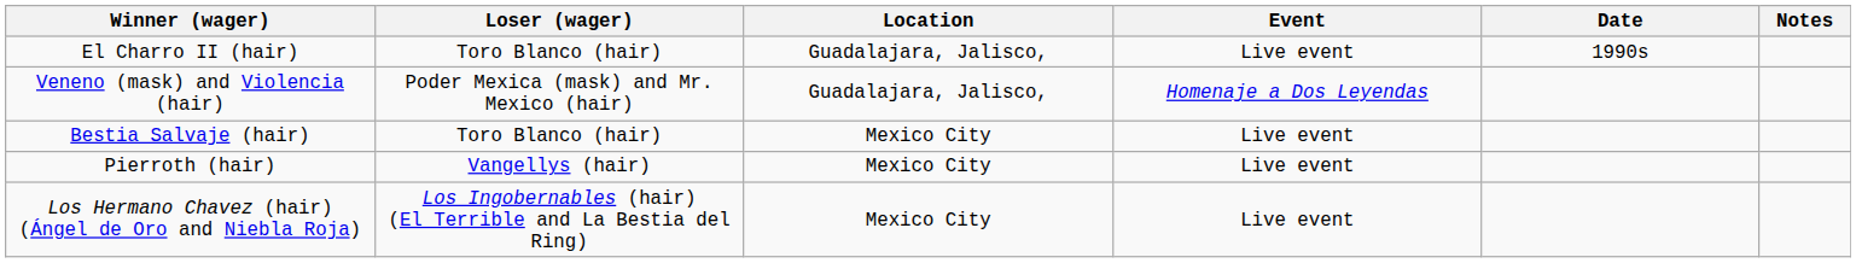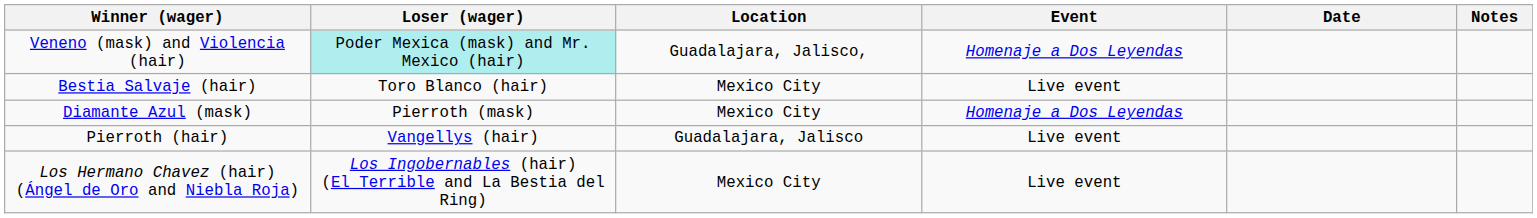 <table class="wikitable sortable" width=100%  style="text-align: center">
 <tr>
 <th width=20% scope="col">Winner (wager)</th>
 <th width=20% scope="col">Loser (wager)</th>
 <th width=20% scope="col">Location</th>
 <th width=20% scope="col">Event</th>
 <th width=15% scope="col">Date</th>
 <th class="unsortable" width=5% scope="col">Notes</th>
 </tr>
 <tr>
-<td>El Charro II (hair)</td>
-<td>Toro Blanco (hair)</td>
-<td>Guadalajara, Jalisco,</td>
-<td>Live event</td>
-<td>1990s</td>
-<td> </td>
-</tr>
-<tr>
 <td><a href='#'>Veneno</a> (mask) and <a href='#'>Violencia</a> (hair)</td>
-<td>Poder Mexica (mask) and Mr. Mexico (hair)</td>
+<td style="background: paleturquoise;">Poder Mexica (mask) and Mr. Mexico (hair)</td>
 <td>Guadalajara, Jalisco,</td>
 <td><em><a href='#'>Homenaje a Dos Leyendas</a></em></td>
 <td></td>
 <td></td>
 </tr>
 <tr>
 <td><a href='#'>Bestia Salvaje</a> (hair)</td>
 <td>Toro Blanco (hair)</td>
 <td>Mexico City</td>
 <td>Live event</td>
 <td></td>
 <td> </td>
 </tr>
 <tr>
+<td><a href='#'>Diamante Azul</a> (mask)</td>
+<td>Pierroth (mask)</td>
+<td>Mexico City</td>
+<td><em><a href='#'>Homenaje a Dos Leyendas</a></em></td>
+<td></td>
+<td></td>
+</tr>
+<tr>
 <td>Pierroth (hair)</td>
 <td><a href='#'>Vangellys</a> (hair)</td>
-<td>Mexico City</td>
+<td>Guadalajara, Jalisco</td>
 <td>Live event</td>
 <td></td>
 <td></td>
 </tr>
 <tr>
 <td><em>Los Hermano Chavez</em> (hair)<br>(<a href='#'>Ángel de Oro</a> and <a href='#'>Niebla Roja</a>)</td>
 <td><em><a href='#'>Los Ingobernables</a></em> (hair)<br>(<a href='#'>El Terrible</a> and La Bestia del Ring)</td>
 <td>Mexico City</td>
 <td>Live event</td>
 <td></td>
 <td></td>
 </tr>
 </table>
